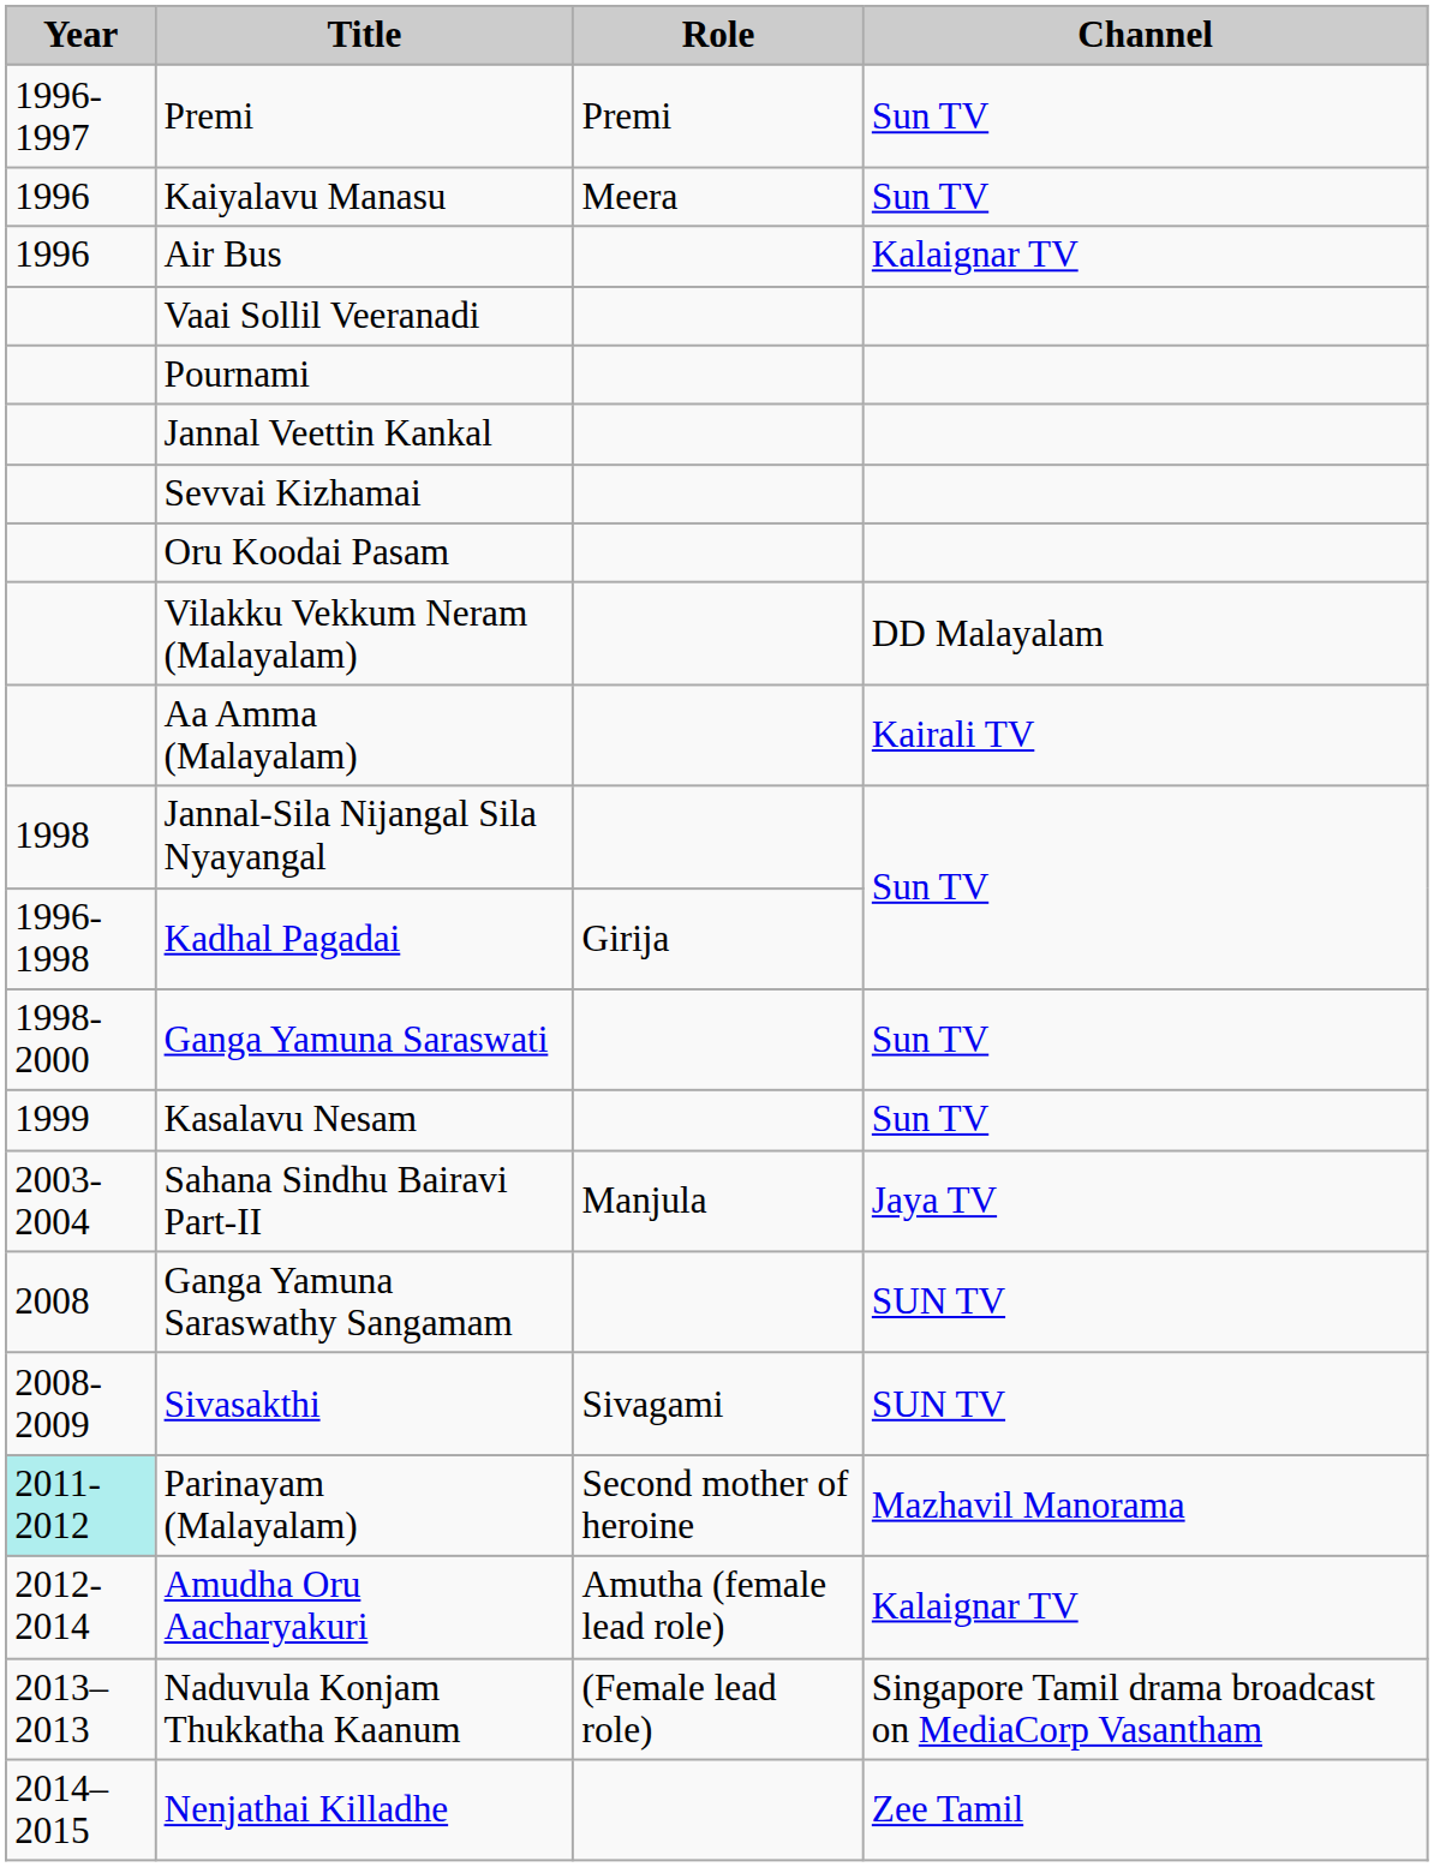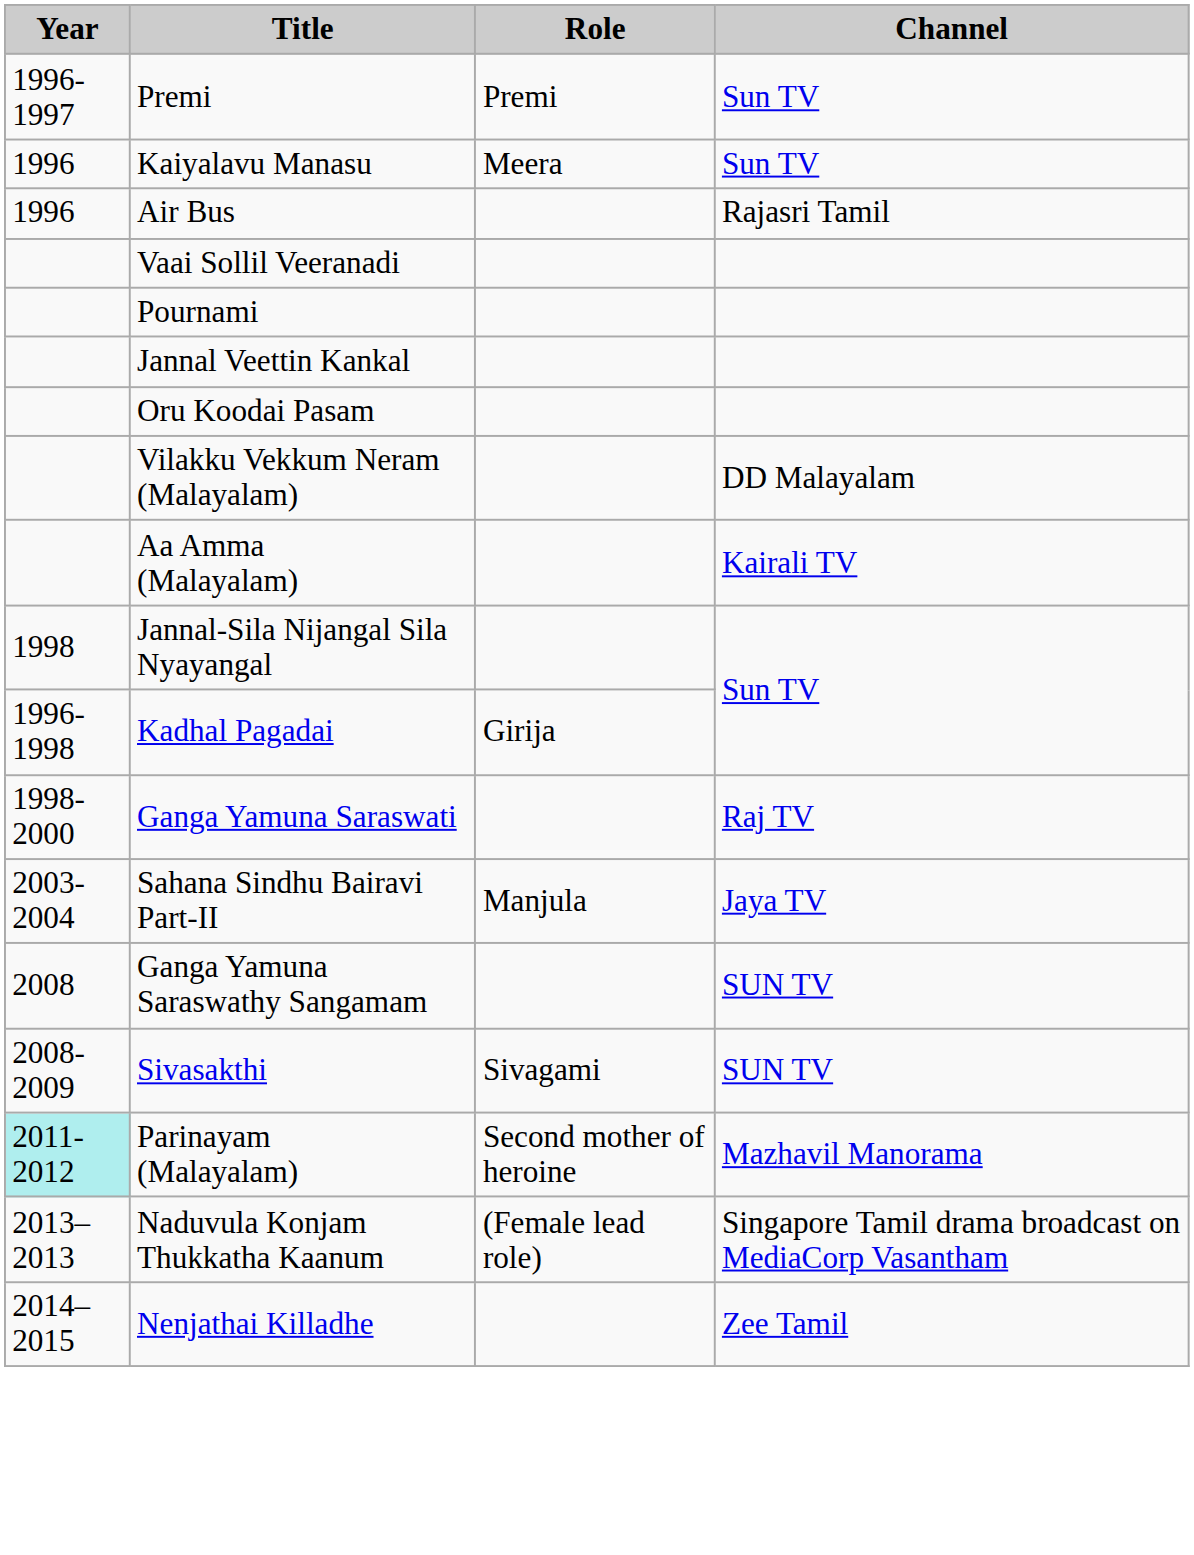 <table class="wikitable">
 <tr>
 <th style="background:#ccc;">Year</th>
 <th style="background:#ccc;">Title</th>
 <th style="background:#ccc;">Role</th>
 <th style="background:#ccc;">Channel</th>
 </tr>
 <tr>
 <td>1996-1997</td>
 <td>Premi</td>
 <td>Premi</td>
 <td><a href='#'>Sun TV</a></td>
 </tr>
 <tr>
 <td>1996</td>
 <td>Kaiyalavu Manasu</td>
 <td>Meera</td>
 <td><a href='#'>Sun TV</a></td>
 </tr>
 <tr>
 <td>1996</td>
 <td>Air Bus</td>
 <td></td>
-<td><a href='#'>Kalaignar TV</a></td>
+<td>Rajasri Tamil</td>
 </tr>
 <tr>
 <td></td>
 <td>Vaai Sollil Veeranadi</td>
 <td></td>
 <td></td>
 </tr>
 <tr>
 <td></td>
 <td>Pournami</td>
 <td></td>
 <td></td>
 </tr>
 <tr>
 <td></td>
 <td>Jannal Veettin Kankal</td>
-<td></td>
-<td></td>
-</tr>
-<tr>
-<td></td>
-<td>Sevvai Kizhamai</td>
 <td></td>
 <td></td>
 </tr>
 <tr>
 <td></td>
 <td>Oru Koodai Pasam</td>
 <td></td>
 <td></td>
 </tr>
 <tr>
 <td></td>
 <td>Vilakku Vekkum Neram<br> (Malayalam)</td>
 <td></td>
 <td>DD Malayalam</td>
 </tr>
 <tr>
 <td></td>
 <td>Aa Amma <br> (Malayalam)</td>
 <td></td>
 <td><a href='#'>Kairali TV</a></td>
 </tr>
 <tr>
 <td>1998</td>
 <td>Jannal-Sila Nijangal Sila Nyayangal</td>
 <td></td>
 <td rowspan=2><a href='#'>Sun TV</a></td>
 </tr>
 <tr>
 <td>1996-1998</td>
 <td><a href='#'>Kadhal Pagadai</a></td>
 <td>Girija</td>
 </tr>
 <tr>
 <td>1998-2000</td>
 <td><a href='#'>Ganga Yamuna Saraswati</a></td>
 <td></td>
-<td><a href='#'>Sun TV</a></td>
-</tr>
-<tr>
-<td>1999</td>
-<td>Kasalavu Nesam</td>
-<td></td>
-<td><a href='#'>Sun TV</a></td>
+<td><a href='#'>Raj TV</a></td>
 </tr>
 <tr>
 <td>2003-2004</td>
 <td>Sahana Sindhu Bairavi Part-II</td>
 <td>Manjula</td>
 <td><a href='#'>Jaya TV</a></td>
 </tr>
 <tr>
 <td>2008</td>
 <td>Ganga Yamuna Saraswathy Sangamam</td>
 <td></td>
 <td><a href='#'>SUN TV</a></td>
 </tr>
 <tr>
 <td>2008-2009</td>
 <td><a href='#'>Sivasakthi</a></td>
 <td>Sivagami</td>
 <td><a href='#'>SUN TV</a></td>
 </tr>
 <tr>
 <td style="background: paleturquoise;">2011-2012</td>
 <td>Parinayam<br>(Malayalam)</td>
 <td>Second mother of heroine</td>
 <td><a href='#'>Mazhavil Manorama</a></td>
 </tr>
 <tr>
-<td>2012-2014</td>
-<td><a href='#'>Amudha Oru Aacharyakuri</a></td>
-<td>Amutha (female lead role)</td>
-<td><a href='#'>Kalaignar TV</a></td>
-</tr>
-<tr>
 <td>2013–2013</td>
 <td>Naduvula Konjam Thukkatha Kaanum</td>
 <td>(Female lead role)</td>
 <td>Singapore Tamil drama broadcast on <a href='#'>MediaCorp Vasantham</a></td>
 </tr>
 <tr>
 <td>2014–2015</td>
 <td><a href='#'>Nenjathai Killadhe</a></td>
 <td></td>
 <td><a href='#'>Zee Tamil</a></td>
 </tr>
 </table>
